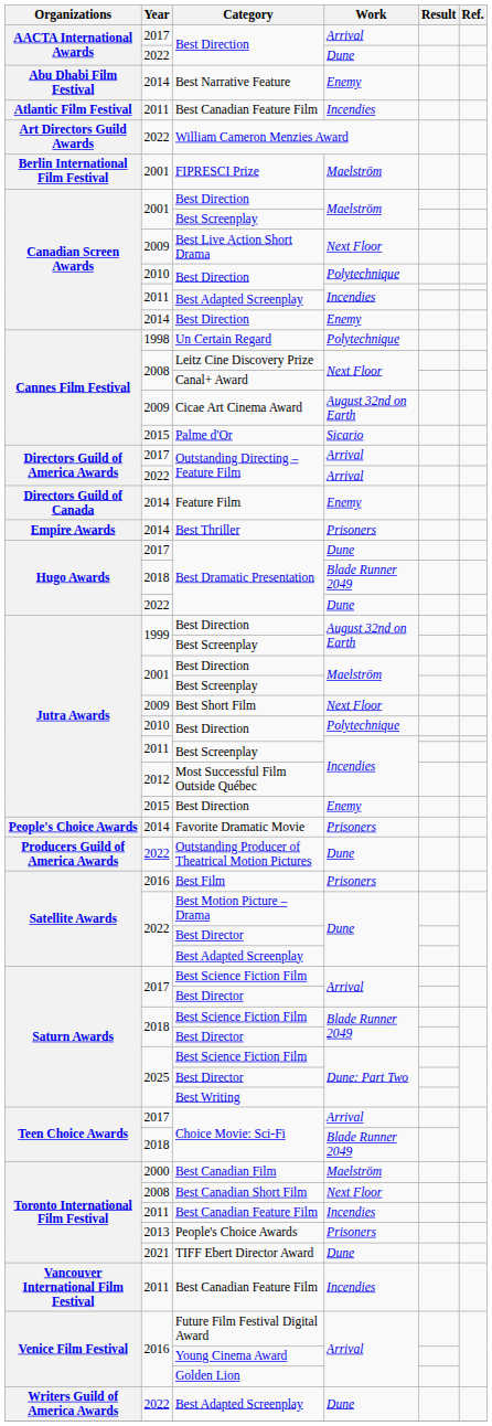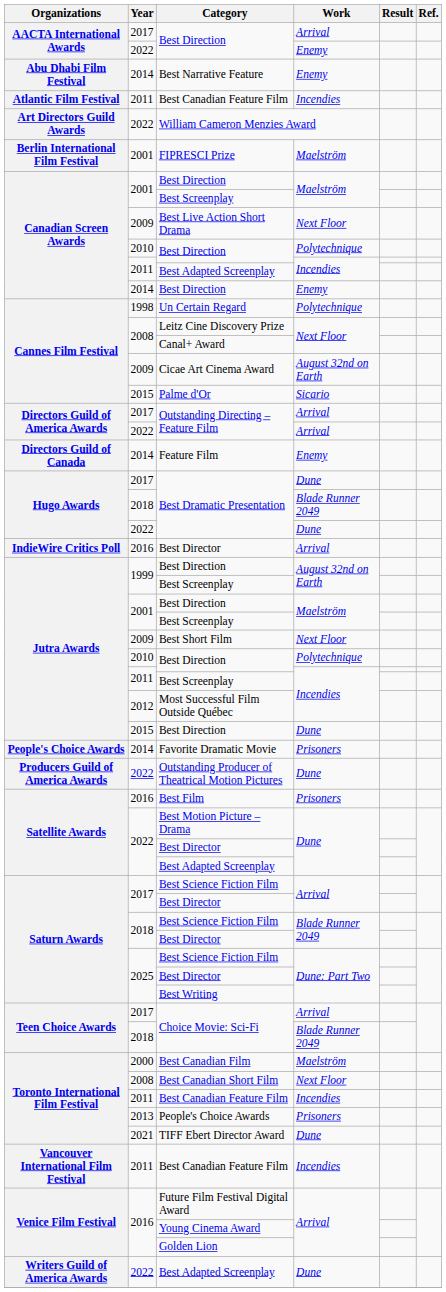 <table class="wikitable sortable plainrowheaders">
 <tr>
 <th>Organizations</th>
 <th>Year</th>
 <th>Category</th>
 <th>Work</th>
 <th>Result</th>
 <th class="unsortable">Ref.</th>
 </tr>
 <tr>
 <th rowspan="2" scope="row"><a href='#'>AACTA International Awards</a></th>
 <td>2017</td>
 <td rowspan=2><a href='#'>Best Direction</a></td>
 <td><em><a href='#'>Arrival</a></em></td>
 <td></td>
 <td></td>
 </tr>
 <tr>
 <td>2022</td>
-<td><em><a href='#'>Dune</a></em></td>
+<td><em><a href='#'>Enemy</a></em></td>
 <td></td>
 <td></td>
 </tr>
 <tr>
 <th rowspan="1" scope="row"><a href='#'>Abu Dhabi Film Festival</a></th>
 <td>2014</td>
 <td>Best Narrative Feature</td>
 <td><em><a href='#'>Enemy</a></em></td>
 <td></td>
 <td></td>
 </tr>
 <tr>
 <th rowspan="1" scope="row"><a href='#'>Atlantic Film Festival</a></th>
 <td>2011</td>
 <td>Best Canadian Feature Film</td>
 <td><em><a href='#'>Incendies</a></em></td>
 <td></td>
 <td></td>
 </tr>
 <tr>
 <th rowspan="1" scope="row"><a href='#'>Art Directors Guild Awards</a></th>
 <td>2022</td>
 <td colspan=2><a href='#'>William Cameron Menzies Award</a></td>
 <td></td>
 <td></td>
 </tr>
 <tr>
 <th rowspan="1" scope="row"><a href='#'>Berlin International Film Festival</a></th>
 <td>2001</td>
 <td><a href='#'>FIPRESCI Prize</a></td>
 <td><em><a href='#'>Maelström</a></em></td>
 <td></td>
 <td></td>
 </tr>
 <tr>
 <th rowspan="7" scope="row"><a href='#'>Canadian Screen Awards</a></th>
 <td rowspan="2">2001</td>
 <td><a href='#'>Best Direction</a></td>
 <td rowspan="2"><em><a href='#'>Maelström</a></em></td>
 <td></td>
 <td></td>
 </tr>
 <tr>
 <td><a href='#'>Best Screenplay</a></td>
 <td></td>
 <td></td>
 </tr>
 <tr>
 <td>2009</td>
 <td><a href='#'>Best Live Action Short Drama</a></td>
 <td><em><a href='#'>Next Floor</a></em></td>
 <td></td>
 <td></td>
 </tr>
 <tr>
 <td>2010</td>
 <td rowspan="2"><a href='#'>Best Direction</a></td>
 <td><em><a href='#'>Polytechnique</a></em></td>
 <td></td>
 <td></td>
 </tr>
 <tr>
 <td rowspan="2">2011</td>
 <td rowspan="2"><em><a href='#'>Incendies</a></em></td>
 <td></td>
 <td></td>
 </tr>
 <tr>
 <td><a href='#'>Best Adapted Screenplay</a></td>
 <td></td>
 <td></td>
 </tr>
 <tr>
 <td>2014</td>
 <td><a href='#'>Best Direction</a></td>
 <td><em><a href='#'>Enemy</a></em></td>
 <td></td>
 <td></td>
 </tr>
 <tr>
 <th rowspan="5" scope="row"><a href='#'>Cannes Film Festival</a></th>
 <td>1998</td>
 <td><a href='#'>Un Certain Regard</a></td>
 <td><em><a href='#'>Polytechnique</a></em></td>
 <td></td>
 <td></td>
 </tr>
 <tr>
 <td rowspan="2">2008</td>
 <td>Leitz Cine Discovery Prize</td>
 <td rowspan="2"><em><a href='#'>Next Floor</a></em></td>
 <td></td>
 <td></td>
 </tr>
 <tr>
 <td>Canal+ Award</td>
 <td></td>
 <td></td>
 </tr>
 <tr>
 <td>2009</td>
 <td>Cicae Art Cinema Award</td>
 <td><em><a href='#'>August 32nd on Earth</a></em></td>
 <td></td>
 <td></td>
 </tr>
 <tr>
 <td>2015</td>
 <td><a href='#'>Palme d'Or</a></td>
 <td><em><a href='#'>Sicario</a></em></td>
 <td></td>
 <td></td>
 </tr>
 <tr>
 <th rowspan="2" scope="row"><a href='#'>Directors Guild of America Awards</a></th>
 <td>2017</td>
 <td rowspan="2"><a href='#'>Outstanding Directing – Feature Film</a></td>
 <td><em><a href='#'>Arrival</a></em></td>
 <td></td>
 <td></td>
 </tr>
 <tr>
 <td>2022</td>
 <td><em><a href='#'>Arrival</a></em></td>
 <td></td>
 <td></td>
 </tr>
 <tr>
 <th rowspan="1" scope="row"><a href='#'>Directors Guild of Canada</a></th>
 <td>2014</td>
 <td>Feature Film</td>
 <td><em><a href='#'>Enemy</a></em></td>
 <td></td>
 <td></td>
 </tr>
 <tr>
-<th rowspan="1" scope="row"><a href='#'>Empire Awards</a></th>
-<td>2014</td>
-<td><a href='#'>Best Thriller</a></td>
-<td><em><a href='#'>Prisoners</a></em></td>
-<td></td>
-<td></td>
-</tr>
-<tr>
 <th rowspan="3" scope="row"><a href='#'>Hugo Awards</a></th>
 <td>2017</td>
 <td rowspan="3"><a href='#'>Best Dramatic Presentation</a></td>
 <td><em><a href='#'>Dune</a></em></td>
 <td></td>
 <td></td>
 </tr>
 <tr>
 <td>2018</td>
 <td><em><a href='#'>Blade Runner 2049</a></em></td>
 <td></td>
 <td></td>
 </tr>
 <tr>
 <td>2022</td>
 <td><em><a href='#'>Dune</a></em></td>
+<td></td>
+<td></td>
+</tr>
+<tr>
+<th rowspan="1" scope="row"><a href='#'>IndieWire Critics Poll</a></th>
+<td>2016</td>
+<td>Best Director</td>
+<td><em><a href='#'>Arrival</a></em></td>
 <td></td>
 <td></td>
 </tr>
 <tr>
 <th rowspan="10" scope="row"><a href='#'>Jutra Awards</a></th>
 <td rowspan="2">1999</td>
 <td>Best Direction</td>
 <td rowspan="2"><em><a href='#'>August 32nd on Earth</a></em></td>
 <td></td>
 <td></td>
 </tr>
 <tr>
 <td>Best Screenplay</td>
 <td></td>
 <td></td>
 </tr>
 <tr>
 <td rowspan="2">2001</td>
 <td>Best Direction</td>
 <td rowspan="2"><em><a href='#'>Maelström</a></em></td>
 <td></td>
 <td></td>
 </tr>
 <tr>
 <td>Best Screenplay</td>
 <td></td>
 <td></td>
 </tr>
 <tr>
 <td>2009</td>
 <td>Best Short Film</td>
 <td><em><a href='#'>Next Floor</a></em></td>
 <td></td>
 <td></td>
 </tr>
 <tr>
 <td>2010</td>
 <td rowspan="2">Best Direction</td>
 <td><em><a href='#'>Polytechnique</a></em></td>
 <td></td>
 <td></td>
 </tr>
 <tr>
 <td rowspan="2">2011</td>
 <td rowspan="3"><em><a href='#'>Incendies</a></em></td>
 <td></td>
 <td></td>
 </tr>
 <tr>
 <td>Best Screenplay</td>
 <td></td>
 <td></td>
 </tr>
 <tr>
 <td>2012</td>
 <td>Most Successful Film Outside Québec</td>
 <td></td>
 <td></td>
 </tr>
 <tr>
 <td>2015</td>
 <td>Best Direction</td>
-<td><em><a href='#'>Enemy</a></em></td>
+<td><em><a href='#'>Dune</a></em></td>
 <td></td>
 <td></td>
 </tr>
 <tr>
 <th rowspan="1" scope="row"><a href='#'>People's Choice Awards</a></th>
 <td>2014</td>
 <td>Favorite Dramatic Movie</td>
 <td><em><a href='#'>Prisoners</a></em></td>
 <td></td>
 <td></td>
 </tr>
 <tr>
 <th rowspan="1" scope="row"><a href='#'>Producers Guild of America Awards</a></th>
 <td><a href='#'>2022</a></td>
 <td><a href='#'>Outstanding Producer of Theatrical Motion Pictures</a></td>
 <td><em><a href='#'>Dune</a></em></td>
 <td></td>
 <td></td>
 </tr>
 <tr>
 <th rowspan="4" scope="row"><a href='#'>Satellite Awards</a></th>
 <td>2016</td>
 <td><a href='#'>Best Film</a></td>
 <td><em><a href='#'>Prisoners</a></em></td>
 <td></td>
 <td></td>
 </tr>
 <tr>
 <td rowspan=3>2022</td>
 <td><a href='#'>Best Motion Picture – Drama</a></td>
 <td rowspan=3><em><a href='#'>Dune</a></em></td>
 <td></td>
 <td rowspan=3></td>
 </tr>
 <tr>
 <td><a href='#'>Best Director</a></td>
 <td></td>
 </tr>
 <tr>
 <td><a href='#'>Best Adapted Screenplay</a></td>
 <td></td>
 </tr>
 <tr>
 <th rowspan="7" scope="row"><a href='#'>Saturn Awards</a></th>
 <td rowspan=2>2017</td>
 <td><a href='#'>Best Science Fiction Film</a></td>
 <td rowspan=2><em><a href='#'>Arrival</a></em></td>
 <td></td>
 <td rowspan=2></td>
 </tr>
 <tr>
 <td><a href='#'>Best Director</a></td>
 <td></td>
 </tr>
 <tr>
 <td rowspan=2>2018</td>
 <td><a href='#'>Best Science Fiction Film</a></td>
 <td rowspan=2><em><a href='#'>Blade Runner 2049</a></em></td>
 <td></td>
 <td rowspan=2></td>
 </tr>
 <tr>
 <td><a href='#'>Best Director</a></td>
 <td></td>
 </tr>
 <tr>
 <td rowspan=3>2025</td>
 <td><a href='#'>Best Science Fiction Film</a></td>
 <td rowspan=3><em><a href='#'>Dune: Part Two</a></em></td>
 <td></td>
 <td rowspan=3></td>
 </tr>
 <tr>
 <td><a href='#'>Best Director</a></td>
 <td></td>
 </tr>
 <tr>
 <td><a href='#'>Best Writing</a></td>
 <td></td>
 </tr>
 <tr>
 <th rowspan="2" scope="row"><a href='#'>Teen Choice Awards</a></th>
 <td>2017</td>
 <td rowspan=2><a href='#'>Choice Movie: Sci-Fi</a></td>
 <td><em><a href='#'>Arrival</a></em></td>
 <td></td>
 </tr>
 <tr>
 <td>2018</td>
 <td><em><a href='#'>Blade Runner 2049</a></em></td>
 <td></td>
 </tr>
 <tr>
 <th rowspan="5" scope="row"><a href='#'>Toronto International Film Festival</a></th>
 <td>2000</td>
 <td><a href='#'>Best Canadian Film</a></td>
 <td><em><a href='#'>Maelström</a></em></td>
 <td></td>
 <td></td>
 </tr>
 <tr>
 <td>2008</td>
 <td><a href='#'>Best Canadian Short Film</a></td>
 <td><em><a href='#'>Next Floor</a></em></td>
 <td></td>
 <td></td>
 </tr>
 <tr>
 <td>2011</td>
 <td><a href='#'>Best Canadian Feature Film</a></td>
 <td><em><a href='#'>Incendies</a></em></td>
 <td></td>
 <td></td>
 </tr>
 <tr>
 <td>2013</td>
 <td>People's Choice Awards</td>
 <td><em><a href='#'>Prisoners</a></em></td>
 <td></td>
 <td></td>
 </tr>
 <tr>
 <td>2021</td>
 <td>TIFF Ebert Director Award</td>
 <td><em><a href='#'>Dune</a></em></td>
 <td></td>
 <td></td>
 </tr>
 <tr>
 <th rowspan="1" scope="row"><a href='#'>Vancouver International Film Festival</a></th>
 <td>2011</td>
 <td>Best Canadian Feature Film</td>
 <td><em><a href='#'>Incendies</a></em></td>
 <td></td>
 <td></td>
 </tr>
 <tr>
 <th rowspan="3" scope="row"><a href='#'>Venice Film Festival</a></th>
 <td rowspan="3">2016</td>
 <td>Future Film Festival Digital Award</td>
 <td rowspan="3"><em><a href='#'>Arrival</a></em></td>
 <td></td>
 <td rowspan=3></td>
 </tr>
 <tr>
 <td><a href='#'>Young Cinema Award</a></td>
 <td></td>
 </tr>
 <tr>
 <td><a href='#'>Golden Lion</a></td>
 <td></td>
 </tr>
 <tr>
 <th rowspan="1" scope="row"><a href='#'>Writers Guild of America Awards</a></th>
 <td><a href='#'>2022</a></td>
 <td><a href='#'>Best Adapted Screenplay</a></td>
 <td><em><a href='#'>Dune</a></em></td>
 <td></td>
 <td></td>
 </tr>
 <tr>
 </tr>
 </table>
